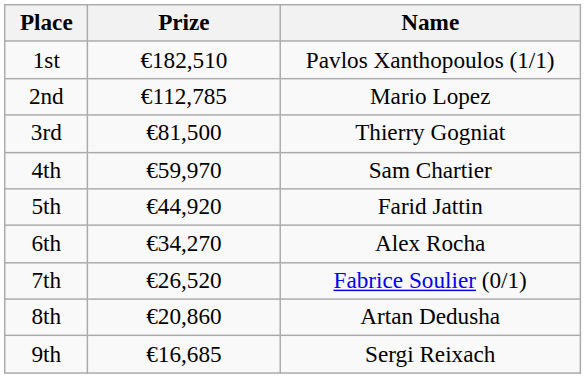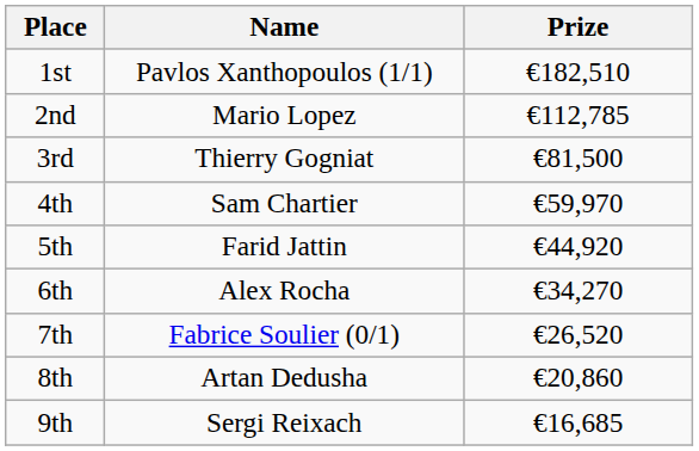 <table class="wikitable">
 <tr>
 <th width="50">Place</th>
+<th width="200">Name</th>
 <th width="125">Prize</th>
-<th width="200">Name</th>
 </tr>
 <tr>
 <td align="center">1st</td>
+<td align="center">Pavlos Xanthopoulos (1/1)</td>
 <td align="center">€182,510</td>
-<td align="center">Pavlos Xanthopoulos (1/1)</td>
 </tr>
 <tr>
 <td align="center">2nd</td>
+<td align="center">Mario Lopez</td>
 <td align="center">€112,785</td>
-<td align="center">Mario Lopez</td>
 </tr>
 <tr>
 <td align="center">3rd</td>
+<td align="center">Thierry Gogniat</td>
 <td align="center">€81,500</td>
-<td align="center">Thierry Gogniat</td>
 </tr>
 <tr>
 <td align="center">4th</td>
+<td align="center">Sam Chartier</td>
 <td align="center">€59,970</td>
-<td align="center">Sam Chartier</td>
 </tr>
 <tr>
 <td align="center">5th</td>
+<td align="center">Farid Jattin</td>
 <td align="center">€44,920</td>
-<td align="center">Farid Jattin</td>
 </tr>
 <tr>
 <td align="center">6th</td>
+<td align="center">Alex Rocha</td>
 <td align="center">€34,270</td>
-<td align="center">Alex Rocha</td>
 </tr>
 <tr>
 <td align="center">7th</td>
+<td align="center"><a href='#'>Fabrice Soulier</a> (0/1)</td>
 <td align="center">€26,520</td>
-<td align="center"><a href='#'>Fabrice Soulier</a> (0/1)</td>
 </tr>
 <tr>
 <td align="center">8th</td>
+<td align="center">Artan Dedusha</td>
 <td align="center">€20,860</td>
-<td align="center">Artan Dedusha</td>
 </tr>
 <tr>
 <td align="center">9th</td>
+<td align="center">Sergi Reixach</td>
 <td align="center">€16,685</td>
-<td align="center">Sergi Reixach</td>
 </tr>
 </table>
